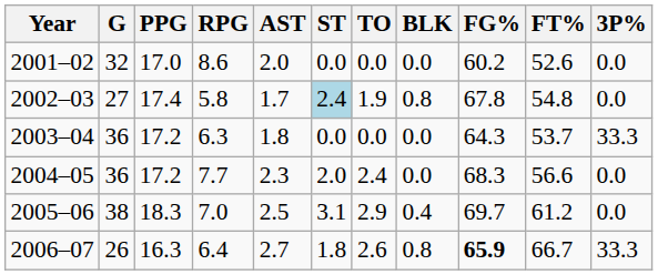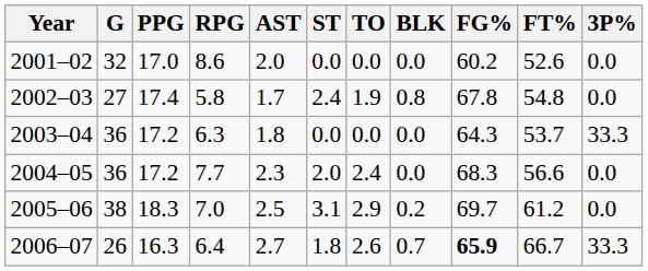 <table class="wikitable">
 <tr>
 <th>Year</th>
 <th>G</th>
 <th>PPG</th>
 <th>RPG</th>
 <th>AST</th>
 <th>ST</th>
 <th>TO</th>
 <th>BLK</th>
 <th>FG%</th>
 <th>FT%</th>
 <th>3P%</th>
 </tr>
 <tr>
 <td>2001–02</td>
 <td>32</td>
 <td>17.0</td>
 <td>8.6</td>
 <td>2.0</td>
 <td>0.0</td>
 <td>0.0</td>
 <td>0.0</td>
 <td>60.2</td>
 <td>52.6</td>
 <td>0.0</td>
 </tr>
 <tr>
 <td>2002–03</td>
 <td>27</td>
 <td>17.4</td>
 <td>5.8</td>
 <td>1.7</td>
-<td style="background: lightblue;">2.4</td>
+<td>2.4</td>
 <td>1.9</td>
 <td>0.8</td>
 <td>67.8</td>
 <td>54.8</td>
 <td>0.0</td>
 </tr>
 <tr>
 <td>2003–04</td>
 <td>36</td>
 <td>17.2</td>
 <td>6.3</td>
 <td>1.8</td>
 <td>0.0</td>
 <td>0.0</td>
 <td>0.0</td>
 <td>64.3</td>
 <td>53.7</td>
 <td>33.3</td>
 </tr>
 <tr>
 <td>2004–05</td>
 <td>36</td>
 <td>17.2</td>
 <td>7.7</td>
 <td>2.3</td>
 <td>2.0</td>
 <td>2.4</td>
 <td>0.0</td>
 <td>68.3</td>
 <td>56.6</td>
 <td>0.0</td>
 </tr>
 <tr>
 <td>2005–06</td>
 <td>38</td>
 <td>18.3</td>
 <td>7.0</td>
 <td>2.5</td>
 <td>3.1</td>
 <td>2.9</td>
-<td>0.4</td>
+<td>0.2</td>
 <td>69.7</td>
 <td>61.2</td>
 <td>0.0</td>
 </tr>
 <tr>
 <td>2006–07</td>
 <td>26</td>
 <td>16.3</td>
 <td>6.4</td>
 <td>2.7</td>
 <td>1.8</td>
 <td>2.6</td>
-<td>0.8</td>
+<td>0.7</td>
 <td><strong>65.9</strong></td>
 <td>66.7</td>
 <td>33.3</td>
 </tr>
 </table>
